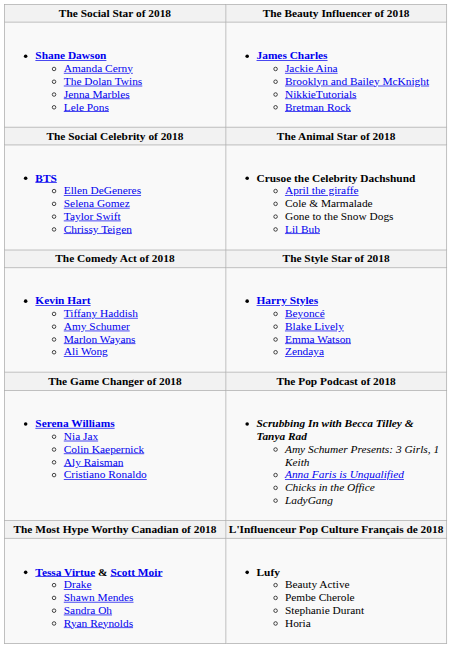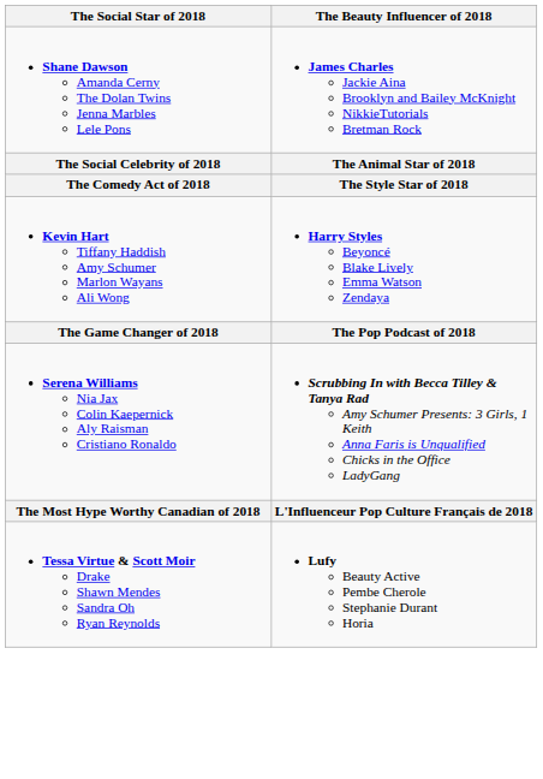 <table class="wikitable" style="width:100%;">
 <tr>
 <th style="width:50%">The Social Star of 2018</th>
 <th style="width:50%">The Beauty Influencer of 2018</th>
 </tr>
 <tr>
 <td valign="top"><br><ul><li><strong><a href='#'>Shane Dawson</a></strong><ul><li><a href='#'>Amanda Cerny</a></li><li><a href='#'>The Dolan Twins</a></li><li><a href='#'>Jenna Marbles</a></li><li><a href='#'>Lele Pons</a></li></ul></li></ul></td>
 <td valign="top"><br><ul><li><strong><a href='#'>James Charles</a></strong><ul><li><a href='#'>Jackie Aina</a></li><li><a href='#'>Brooklyn and Bailey McKnight</a></li><li><a href='#'>NikkieTutorials</a></li><li><a href='#'>Bretman Rock</a></li></ul></li></ul></td>
 </tr>
 <tr>
 <th style="width:50%">The Social Celebrity of 2018</th>
 <th style="width:50%">The Animal Star of 2018</th>
-</tr>
-<tr>
-<td valign="top"><br><ul><li><strong><a href='#'>BTS</a></strong><ul><li><a href='#'>Ellen DeGeneres</a></li><li><a href='#'>Selena Gomez</a></li><li><a href='#'>Taylor Swift</a></li><li><a href='#'>Chrissy Teigen</a></li></ul></li></ul></td>
-<td valign="top"><br><ul><li><strong>Crusoe the Celebrity Dachshund</strong><ul><li><a href='#'>April the giraffe</a></li><li>Cole & Marmalade</li><li>Gone to the Snow Dogs</li><li><a href='#'>Lil Bub</a></li></ul></li></ul></td>
 </tr>
 <tr>
 <th style="width:50%">The Comedy Act of 2018</th>
 <th style="width:50%">The Style Star of 2018</th>
 </tr>
 <tr>
 <td valign="top"><br><ul><li><strong><a href='#'>Kevin Hart</a></strong><ul><li><a href='#'>Tiffany Haddish</a></li><li><a href='#'>Amy Schumer</a></li><li><a href='#'>Marlon Wayans</a></li><li><a href='#'>Ali Wong</a></li></ul></li></ul></td>
 <td valign="top"><br><ul><li><strong><a href='#'>Harry Styles</a></strong><ul><li><a href='#'>Beyoncé</a></li><li><a href='#'>Blake Lively</a></li><li><a href='#'>Emma Watson</a></li><li><a href='#'>Zendaya</a></li></ul></li></ul></td>
 </tr>
 <tr>
 <th style="width:50%">The Game Changer of 2018</th>
 <th style="width:50%">The Pop Podcast of 2018</th>
 </tr>
 <tr>
 <td valign="top"><br><ul><li><strong><a href='#'>Serena Williams</a></strong><ul><li><a href='#'>Nia Jax</a></li><li><a href='#'>Colin Kaepernick</a></li><li><a href='#'>Aly Raisman</a></li><li><a href='#'>Cristiano Ronaldo</a></li></ul></li></ul></td>
 <td valign="top"><br><ul><li><strong><em>Scrubbing In with Becca Tilley & Tanya Rad</em></strong><ul><li><em>Amy Schumer Presents: 3 Girls, 1 Keith</em></li><li><em><a href='#'>Anna Faris is Unqualified</a></em></li><li><em>Chicks in the Office</em></li><li><em>LadyGang</em></li></ul></li></ul></td>
 </tr>
 <tr>
 <th style="width:50%">The Most Hype Worthy Canadian of 2018</th>
 <th style="width:50%">L'Influenceur Pop Culture Français de 2018</th>
 </tr>
 <tr>
 <td valign="top"><br><ul><li><strong><a href='#'>Tessa Virtue</a> & <a href='#'>Scott Moir</a></strong><ul><li><a href='#'>Drake</a></li><li><a href='#'>Shawn Mendes</a></li><li><a href='#'>Sandra Oh</a></li><li><a href='#'>Ryan Reynolds</a></li></ul></li></ul></td>
 <td valign="top"><br><ul><li><strong>Lufy</strong><ul><li>Beauty Active</li><li>Pembe Cherole</li><li>Stephanie Durant</li><li>Horia</li></ul></li></ul></td>
 </tr>
 </table>
